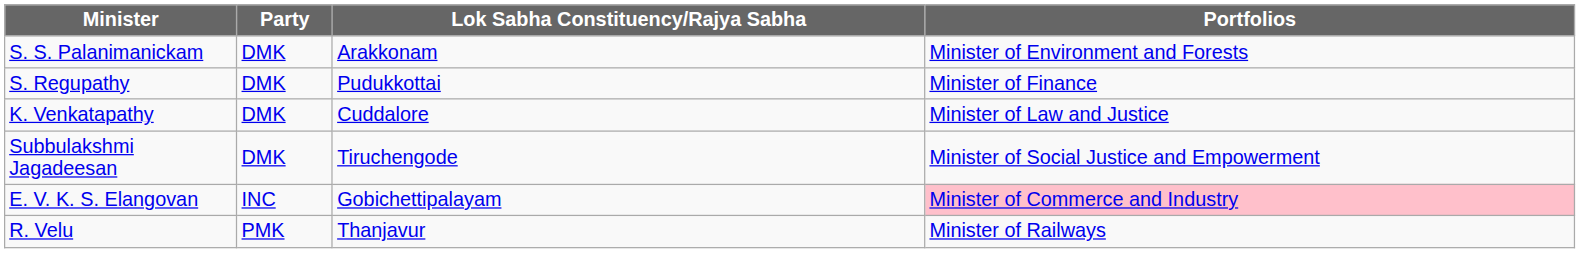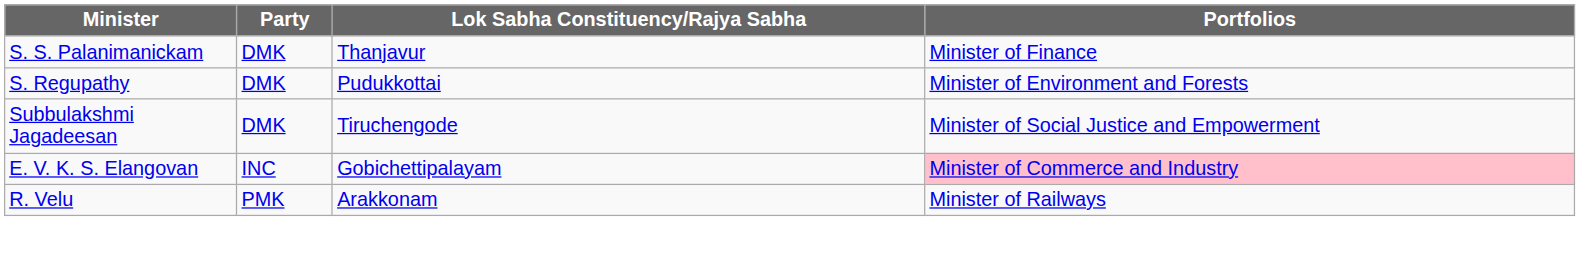 <table class="wikitable" style="width:80%; font-size:x-big; ">
 <tr>
 <th style="background:#666; color:white; width:180px;">Minister</th>
 <th style="background:#666; color:white;">Party</th>
 <th style="background:#666; color:white;">Lok Sabha Constituency/Rajya Sabha</th>
 <th style="background:#666; color:white;">Portfolios</th>
 </tr>
 <tr>
 <td><a href='#'>S. S. Palanimanickam</a></td>
 <td><a href='#'>DMK</a></td>
-<td><a href='#'>Arakkonam</a></td>
-<td><a href='#'>Minister of Environment and Forests</a></td>
+<td><a href='#'>Thanjavur</a></td>
+<td><a href='#'>Minister of Finance</a></td>
 </tr>
 <tr>
 <td><a href='#'>S. Regupathy</a></td>
 <td><a href='#'>DMK</a></td>
 <td><a href='#'>Pudukkottai</a></td>
-<td><a href='#'>Minister of Finance</a></td>
-</tr>
-<tr>
-<td><a href='#'>K. Venkatapathy</a></td>
-<td><a href='#'>DMK</a></td>
-<td><a href='#'>Cuddalore</a></td>
-<td><a href='#'>Minister of Law and Justice</a></td>
+<td><a href='#'>Minister of Environment and Forests</a></td>
 </tr>
 <tr>
 <td><a href='#'>Subbulakshmi Jagadeesan</a></td>
 <td><a href='#'>DMK</a></td>
 <td><a href='#'>Tiruchengode</a></td>
 <td><a href='#'>Minister of Social Justice and Empowerment</a></td>
 </tr>
 <tr>
 <td><a href='#'>E. V. K. S. Elangovan</a></td>
 <td><a href='#'>INC</a></td>
 <td><a href='#'>Gobichettipalayam</a></td>
 <td style="background: pink;"><a href='#'>Minister of Commerce and Industry</a></td>
 </tr>
 <tr>
 <td><a href='#'>R. Velu</a></td>
 <td><a href='#'>PMK</a></td>
-<td><a href='#'>Thanjavur</a></td>
+<td><a href='#'>Arakkonam</a></td>
 <td><a href='#'>Minister of Railways</a></td>
 </tr>
 </table>
